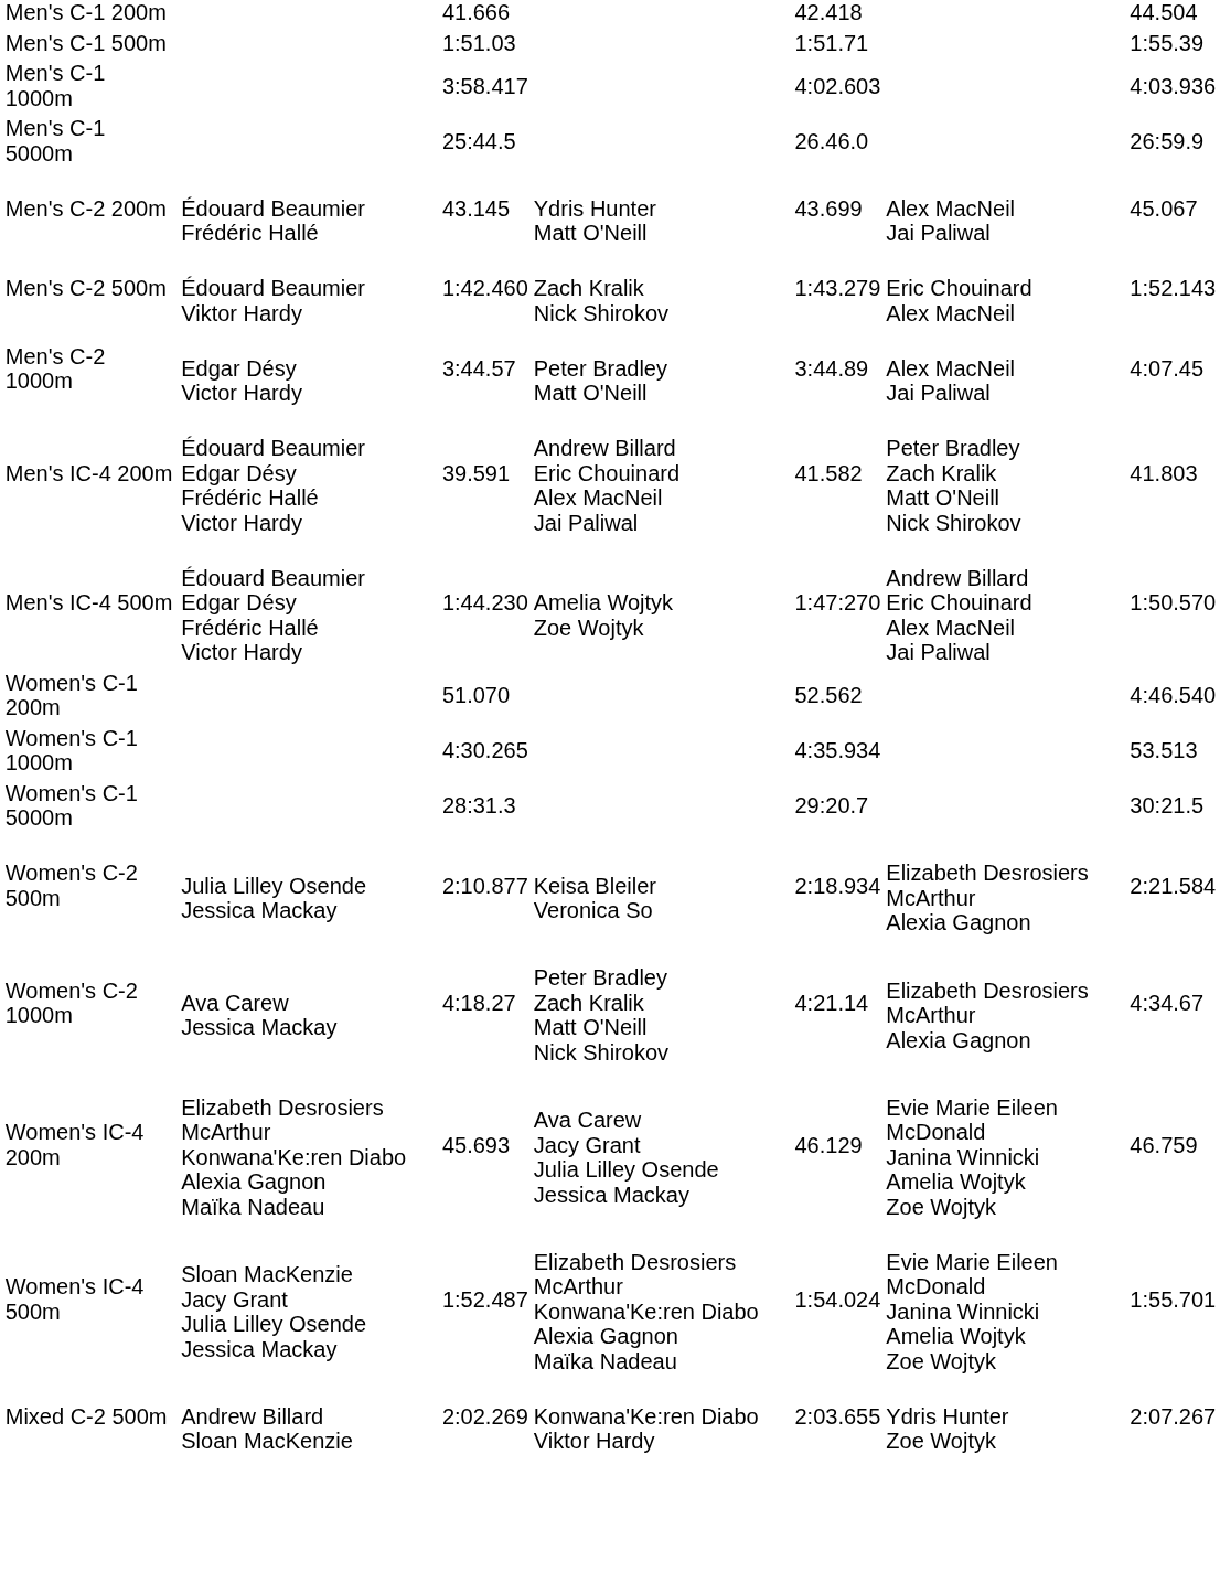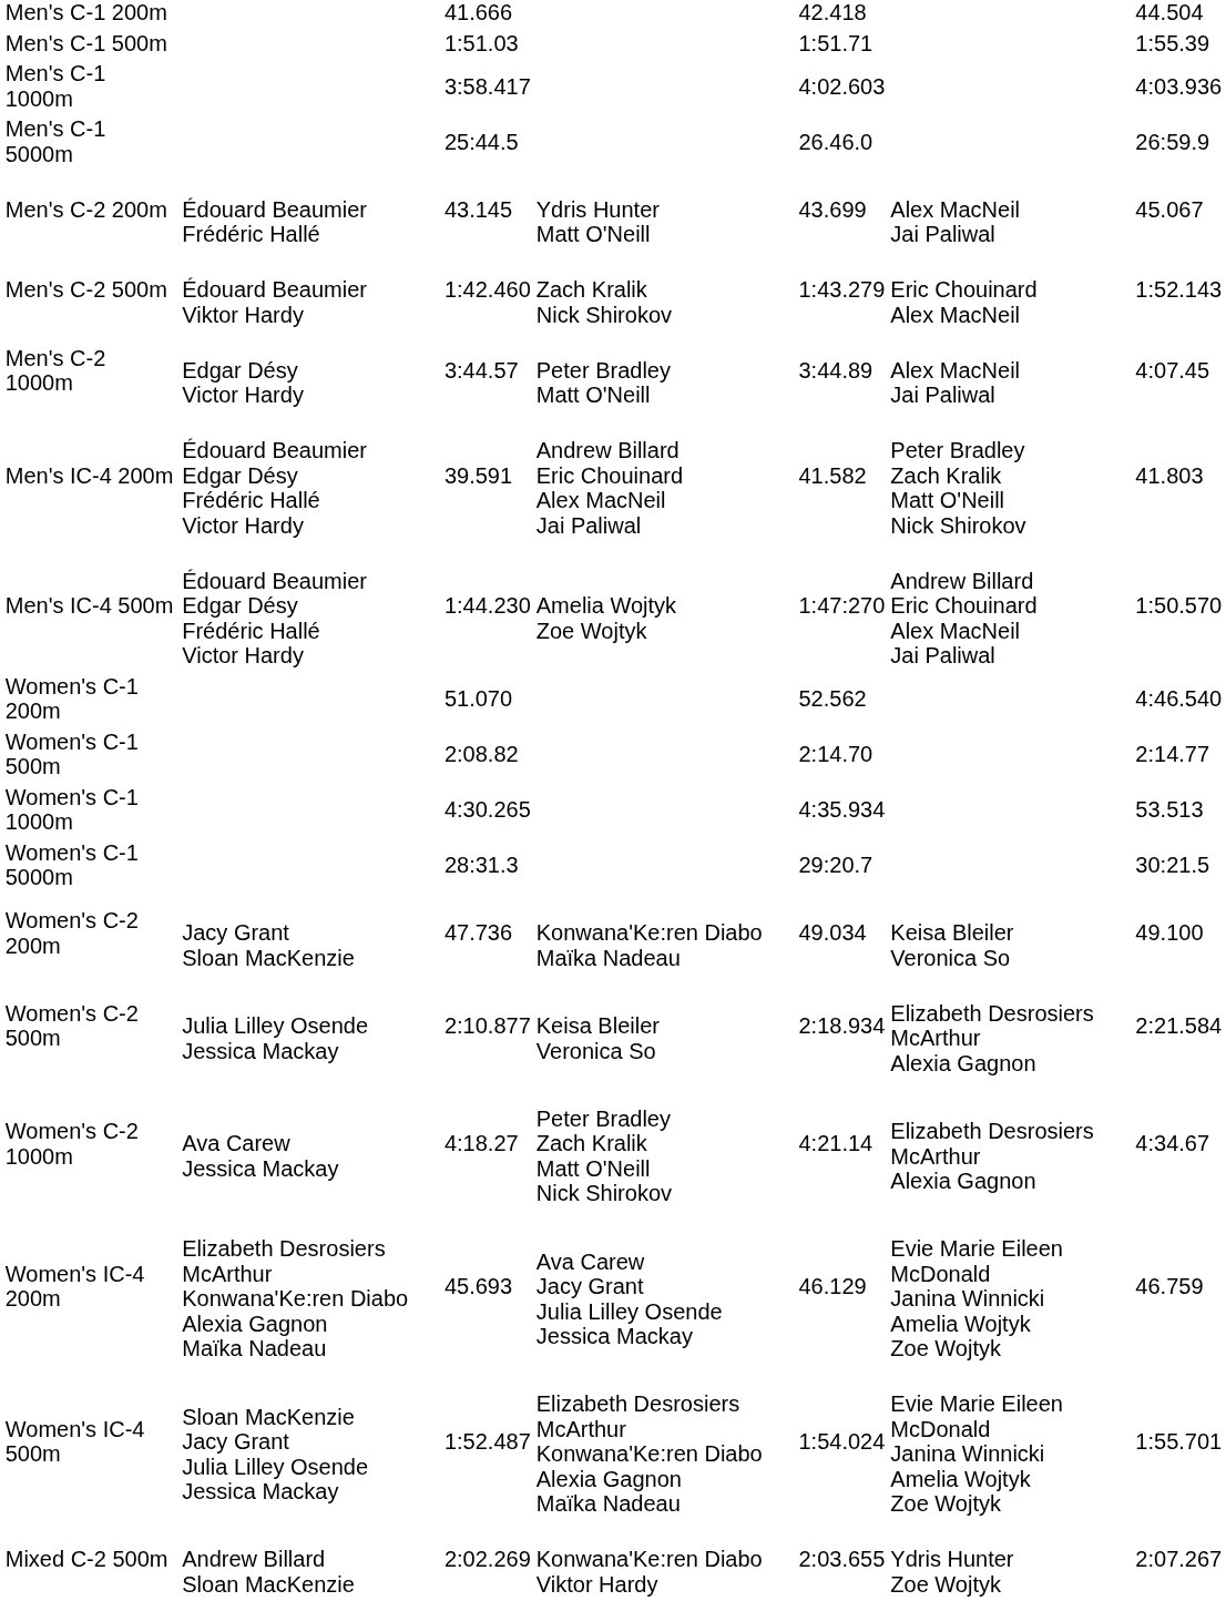 <table>
 <tr>
 <td>Men's C-1 200m</td>
 <td></td>
 <td>41.666</td>
 <td></td>
 <td>42.418</td>
 <td></td>
 <td>44.504</td>
 </tr>
 <tr>
 <td>Men's C-1 500m</td>
 <td></td>
 <td>1:51.03</td>
 <td></td>
 <td>1:51.71</td>
 <td></td>
 <td>1:55.39</td>
 </tr>
 <tr>
 <td>Men's C-1 1000m</td>
 <td></td>
 <td>3:58.417</td>
 <td></td>
 <td>4:02.603</td>
 <td></td>
 <td>4:03.936</td>
 </tr>
 <tr>
 <td>Men's C-1 5000m</td>
 <td></td>
 <td>25:44.5</td>
 <td></td>
 <td>26.46.0</td>
 <td></td>
 <td>26:59.9</td>
 </tr>
 <tr>
 <td>Men's C-2 200m</td>
 <td><br>Édouard Beaumier<br>Frédéric Hallé</td>
 <td>43.145</td>
 <td><br> Ydris Hunter<br>Matt O'Neill</td>
 <td>43.699</td>
 <td><br>Alex MacNeil<br>Jai Paliwal</td>
 <td>45.067</td>
 </tr>
 <tr>
 <td>Men's C-2 500m</td>
 <td><br> Édouard Beaumier<br>Viktor Hardy</td>
 <td>1:42.460</td>
 <td><br>Zach Kralik<br>Nick Shirokov</td>
 <td>1:43.279</td>
 <td><br>Eric Chouinard<br>Alex MacNeil</td>
 <td>1:52.143</td>
 </tr>
 <tr>
 <td>Men's C-2 1000m</td>
 <td><br>Edgar Désy<br>Victor Hardy</td>
 <td>3:44.57</td>
 <td><br>Peter Bradley<br>Matt O'Neill</td>
 <td>3:44.89</td>
 <td><br>Alex MacNeil<br>Jai Paliwal</td>
 <td>4:07.45</td>
 </tr>
 <tr>
 <td>Men's IC-4 200m</td>
 <td><br>Édouard Beaumier<br>Edgar Désy<br>Frédéric Hallé<br>Victor Hardy</td>
 <td>39.591</td>
 <td><br>Andrew Billard<br>Eric Chouinard<br>Alex MacNeil<br>Jai Paliwal</td>
 <td>41.582</td>
 <td><br>Peter Bradley<br>Zach Kralik<br>Matt O'Neill<br>Nick Shirokov</td>
 <td>41.803</td>
 </tr>
 <tr>
 <td>Men's IC-4 500m</td>
 <td><br>Édouard Beaumier<br>Edgar Désy<br>Frédéric Hallé<br>Victor Hardy</td>
 <td>1:44.230</td>
 <td><br>Amelia Wojtyk<br>Zoe Wojtyk</td>
 <td>1:47:270</td>
 <td><br>Andrew Billard<br>Eric Chouinard<br>Alex MacNeil<br>Jai Paliwal</td>
 <td>1:50.570</td>
 </tr>
 <tr>
 <td>Women's C-1 200m</td>
 <td></td>
 <td>51.070</td>
 <td></td>
 <td>52.562</td>
 <td></td>
 <td>4:46.540</td>
 </tr>
 <tr>
+<td>Women's C-1 500m</td>
+<td></td>
+<td>2:08.82</td>
+<td></td>
+<td>2:14.70</td>
+<td></td>
+<td>2:14.77</td>
+</tr>
+<tr>
 <td>Women's C-1 1000m</td>
 <td></td>
 <td>4:30.265</td>
 <td></td>
 <td>4:35.934</td>
 <td></td>
 <td>53.513</td>
 </tr>
 <tr>
 <td>Women's C-1 5000m</td>
 <td></td>
 <td>28:31.3</td>
 <td></td>
 <td>29:20.7</td>
 <td></td>
 <td>30:21.5</td>
+</tr>
+<tr>
+<td>Women's C-2 200m</td>
+<td><br>Jacy Grant<br>Sloan MacKenzie</td>
+<td>47.736</td>
+<td><br>Konwana'Ke:ren Diabo<br>Maïka Nadeau</td>
+<td>49.034</td>
+<td><br>Keisa Bleiler<br>Veronica So</td>
+<td>49.100</td>
 </tr>
 <tr>
 <td>Women's C-2 500m</td>
 <td><br>Julia Lilley Osende<br>Jessica Mackay</td>
 <td>2:10.877</td>
 <td><br>Keisa Bleiler<br>Veronica So</td>
 <td>2:18.934</td>
 <td><br>Elizabeth Desrosiers McArthur<br>Alexia Gagnon</td>
 <td>2:21.584</td>
 </tr>
 <tr>
 <td>Women's C-2 1000m</td>
 <td><br>Ava Carew<br>Jessica Mackay</td>
 <td>4:18.27</td>
 <td><br>Peter Bradley<br>Zach Kralik<br>Matt O'Neill<br>Nick Shirokov</td>
 <td>4:21.14</td>
 <td><br>Elizabeth Desrosiers McArthur<br>Alexia Gagnon</td>
 <td>4:34.67</td>
 </tr>
 <tr>
 <td>Women's IC-4 200m</td>
 <td><br>Elizabeth Desrosiers McArthur<br>Konwana'Ke:ren Diabo<br>Alexia Gagnon<br>Maïka Nadeau</td>
 <td>45.693</td>
 <td><br>Ava Carew<br>Jacy Grant<br>Julia Lilley Osende<br>Jessica Mackay</td>
 <td>46.129</td>
 <td><br>Evie Marie Eileen McDonald<br>Janina Winnicki<br>Amelia Wojtyk<br>Zoe Wojtyk</td>
 <td>46.759</td>
 </tr>
 <tr>
 <td>Women's IC-4 500m</td>
 <td><br>Sloan MacKenzie<br>Jacy Grant<br>Julia Lilley Osende<br>Jessica Mackay</td>
 <td>1:52.487</td>
 <td><br>Elizabeth Desrosiers McArthur<br>Konwana'Ke:ren Diabo<br>Alexia Gagnon<br>Maïka Nadeau</td>
 <td>1:54.024</td>
 <td><br>Evie Marie Eileen McDonald<br>Janina Winnicki<br>Amelia Wojtyk<br>Zoe Wojtyk</td>
 <td>1:55.701</td>
 </tr>
 <tr>
 <td>Mixed C-2 500m</td>
 <td><br>Andrew Billard<br>Sloan MacKenzie</td>
 <td>2:02.269</td>
 <td><br>Konwana'Ke:ren Diabo<br>Viktor Hardy</td>
 <td>2:03.655</td>
 <td><br>Ydris Hunter<br>Zoe Wojtyk</td>
 <td>2:07.267</td>
 </tr>
 </table>
